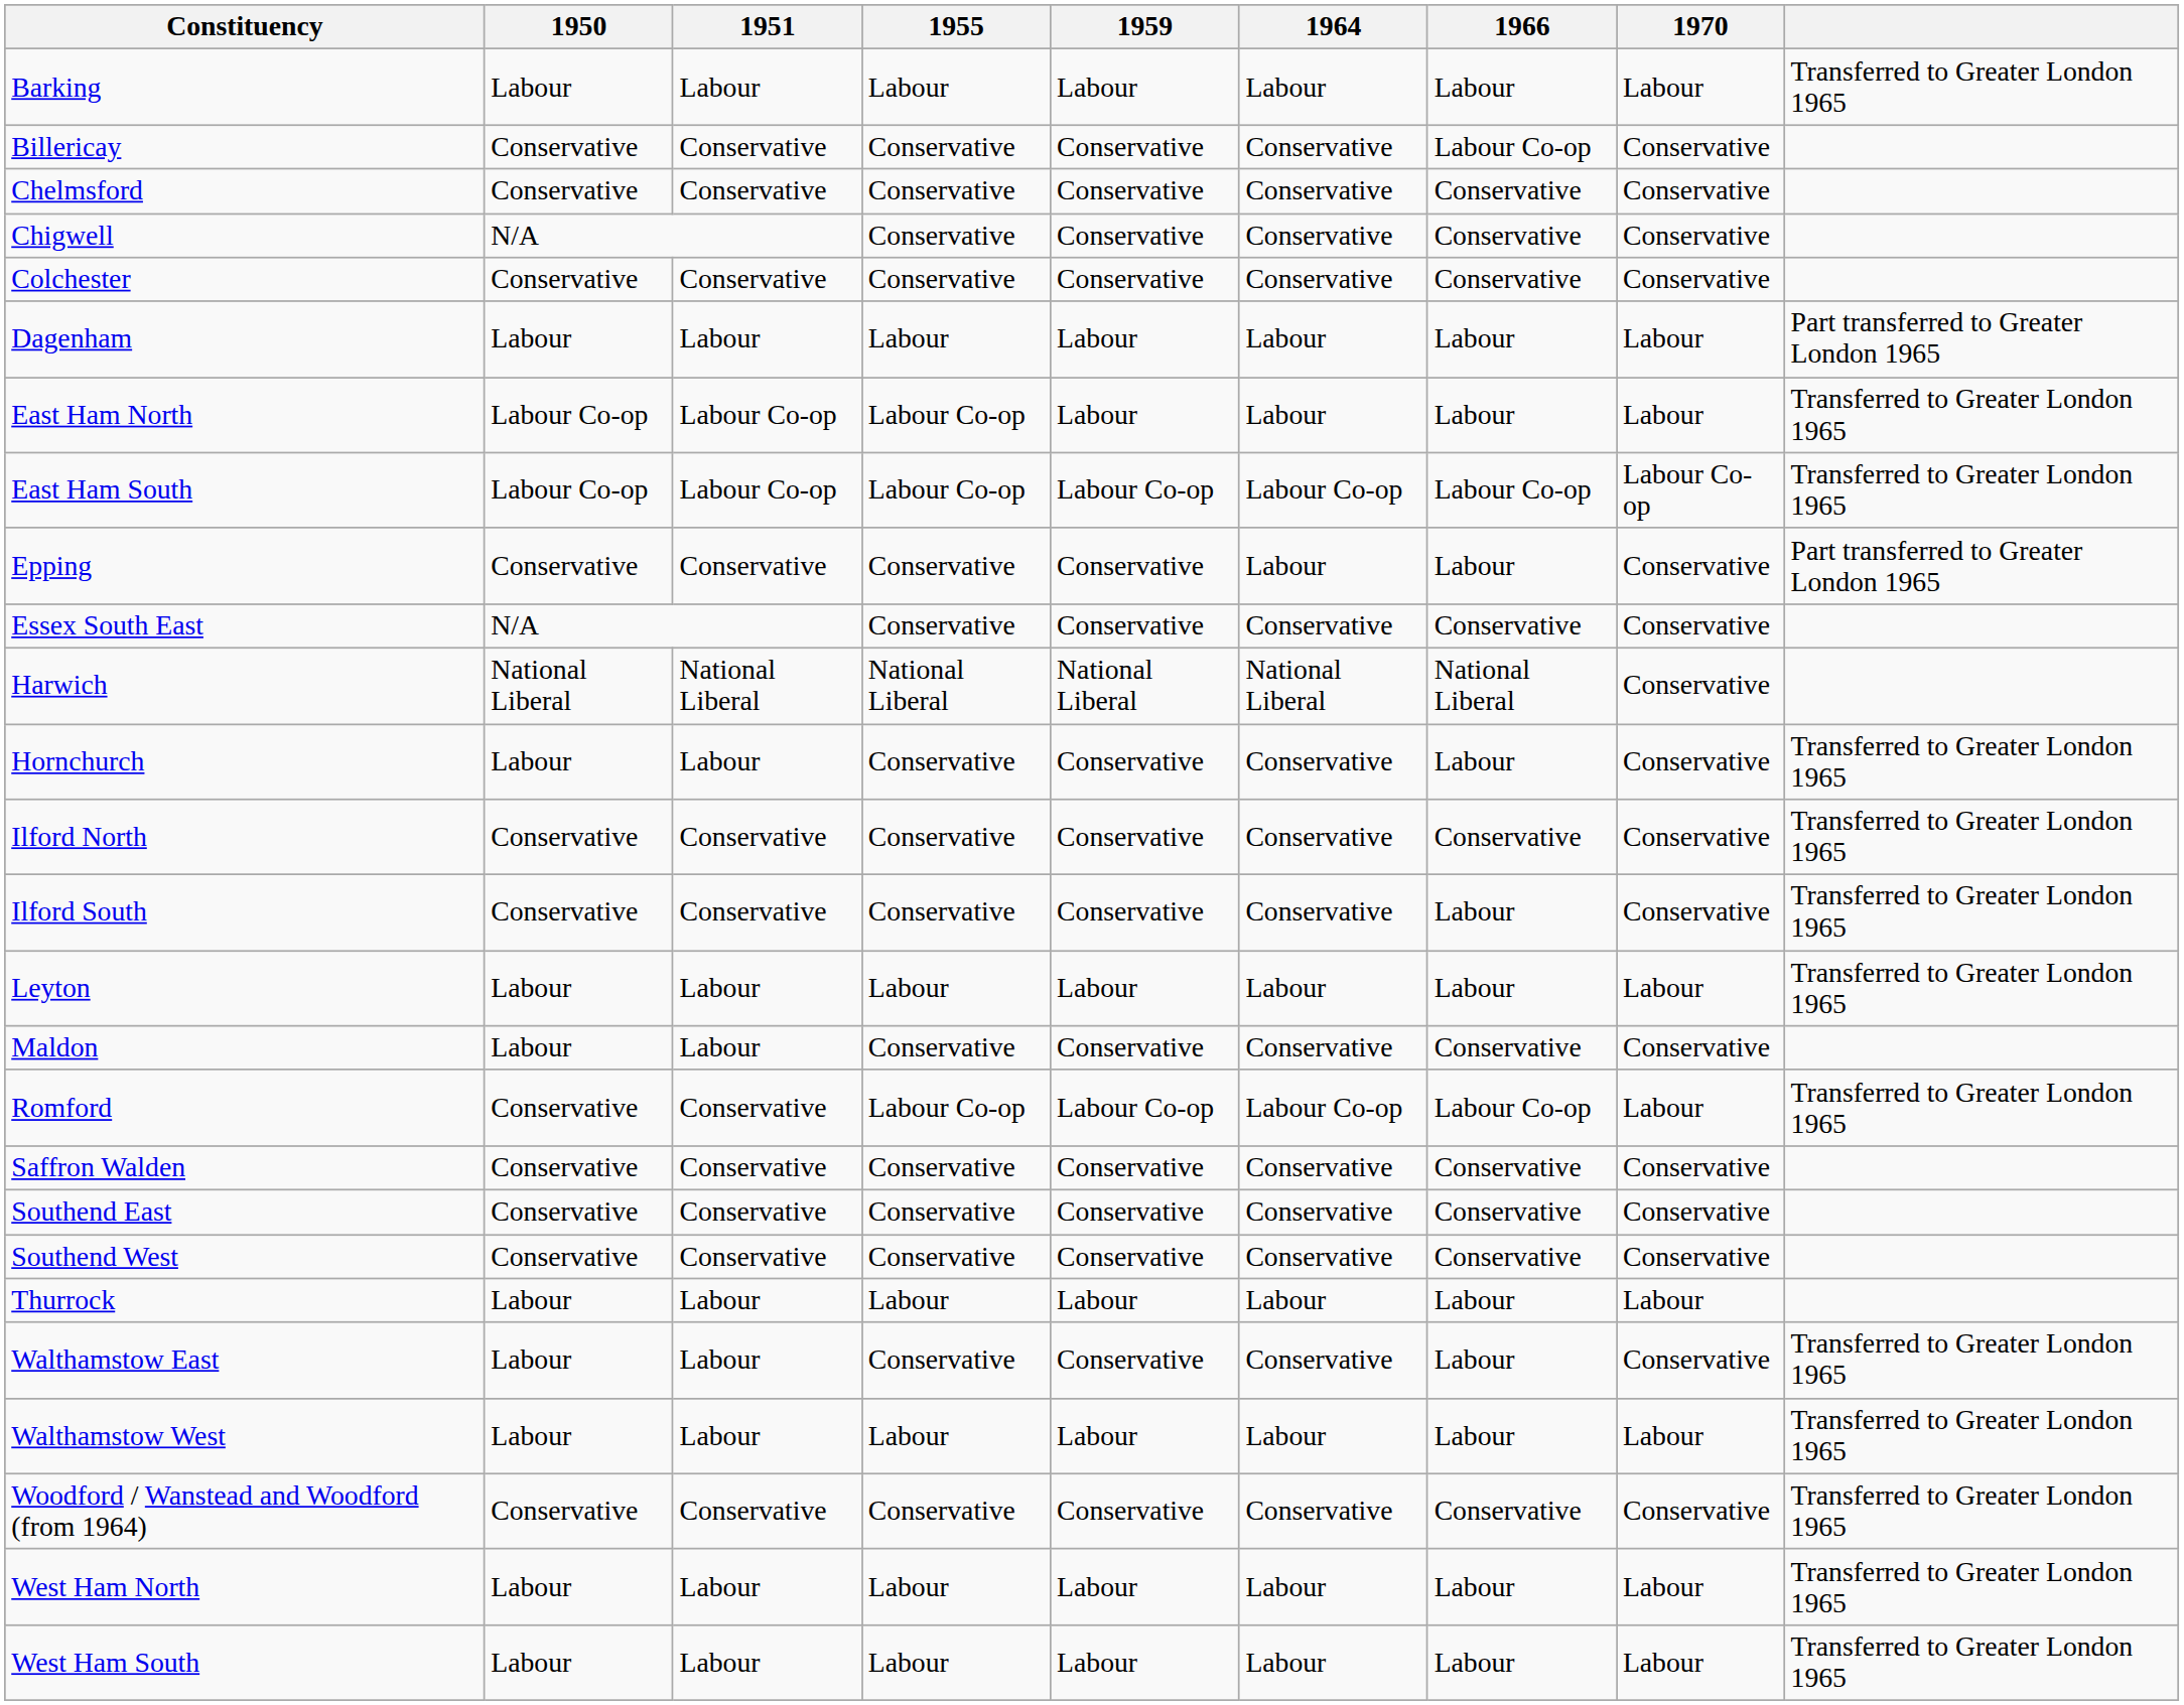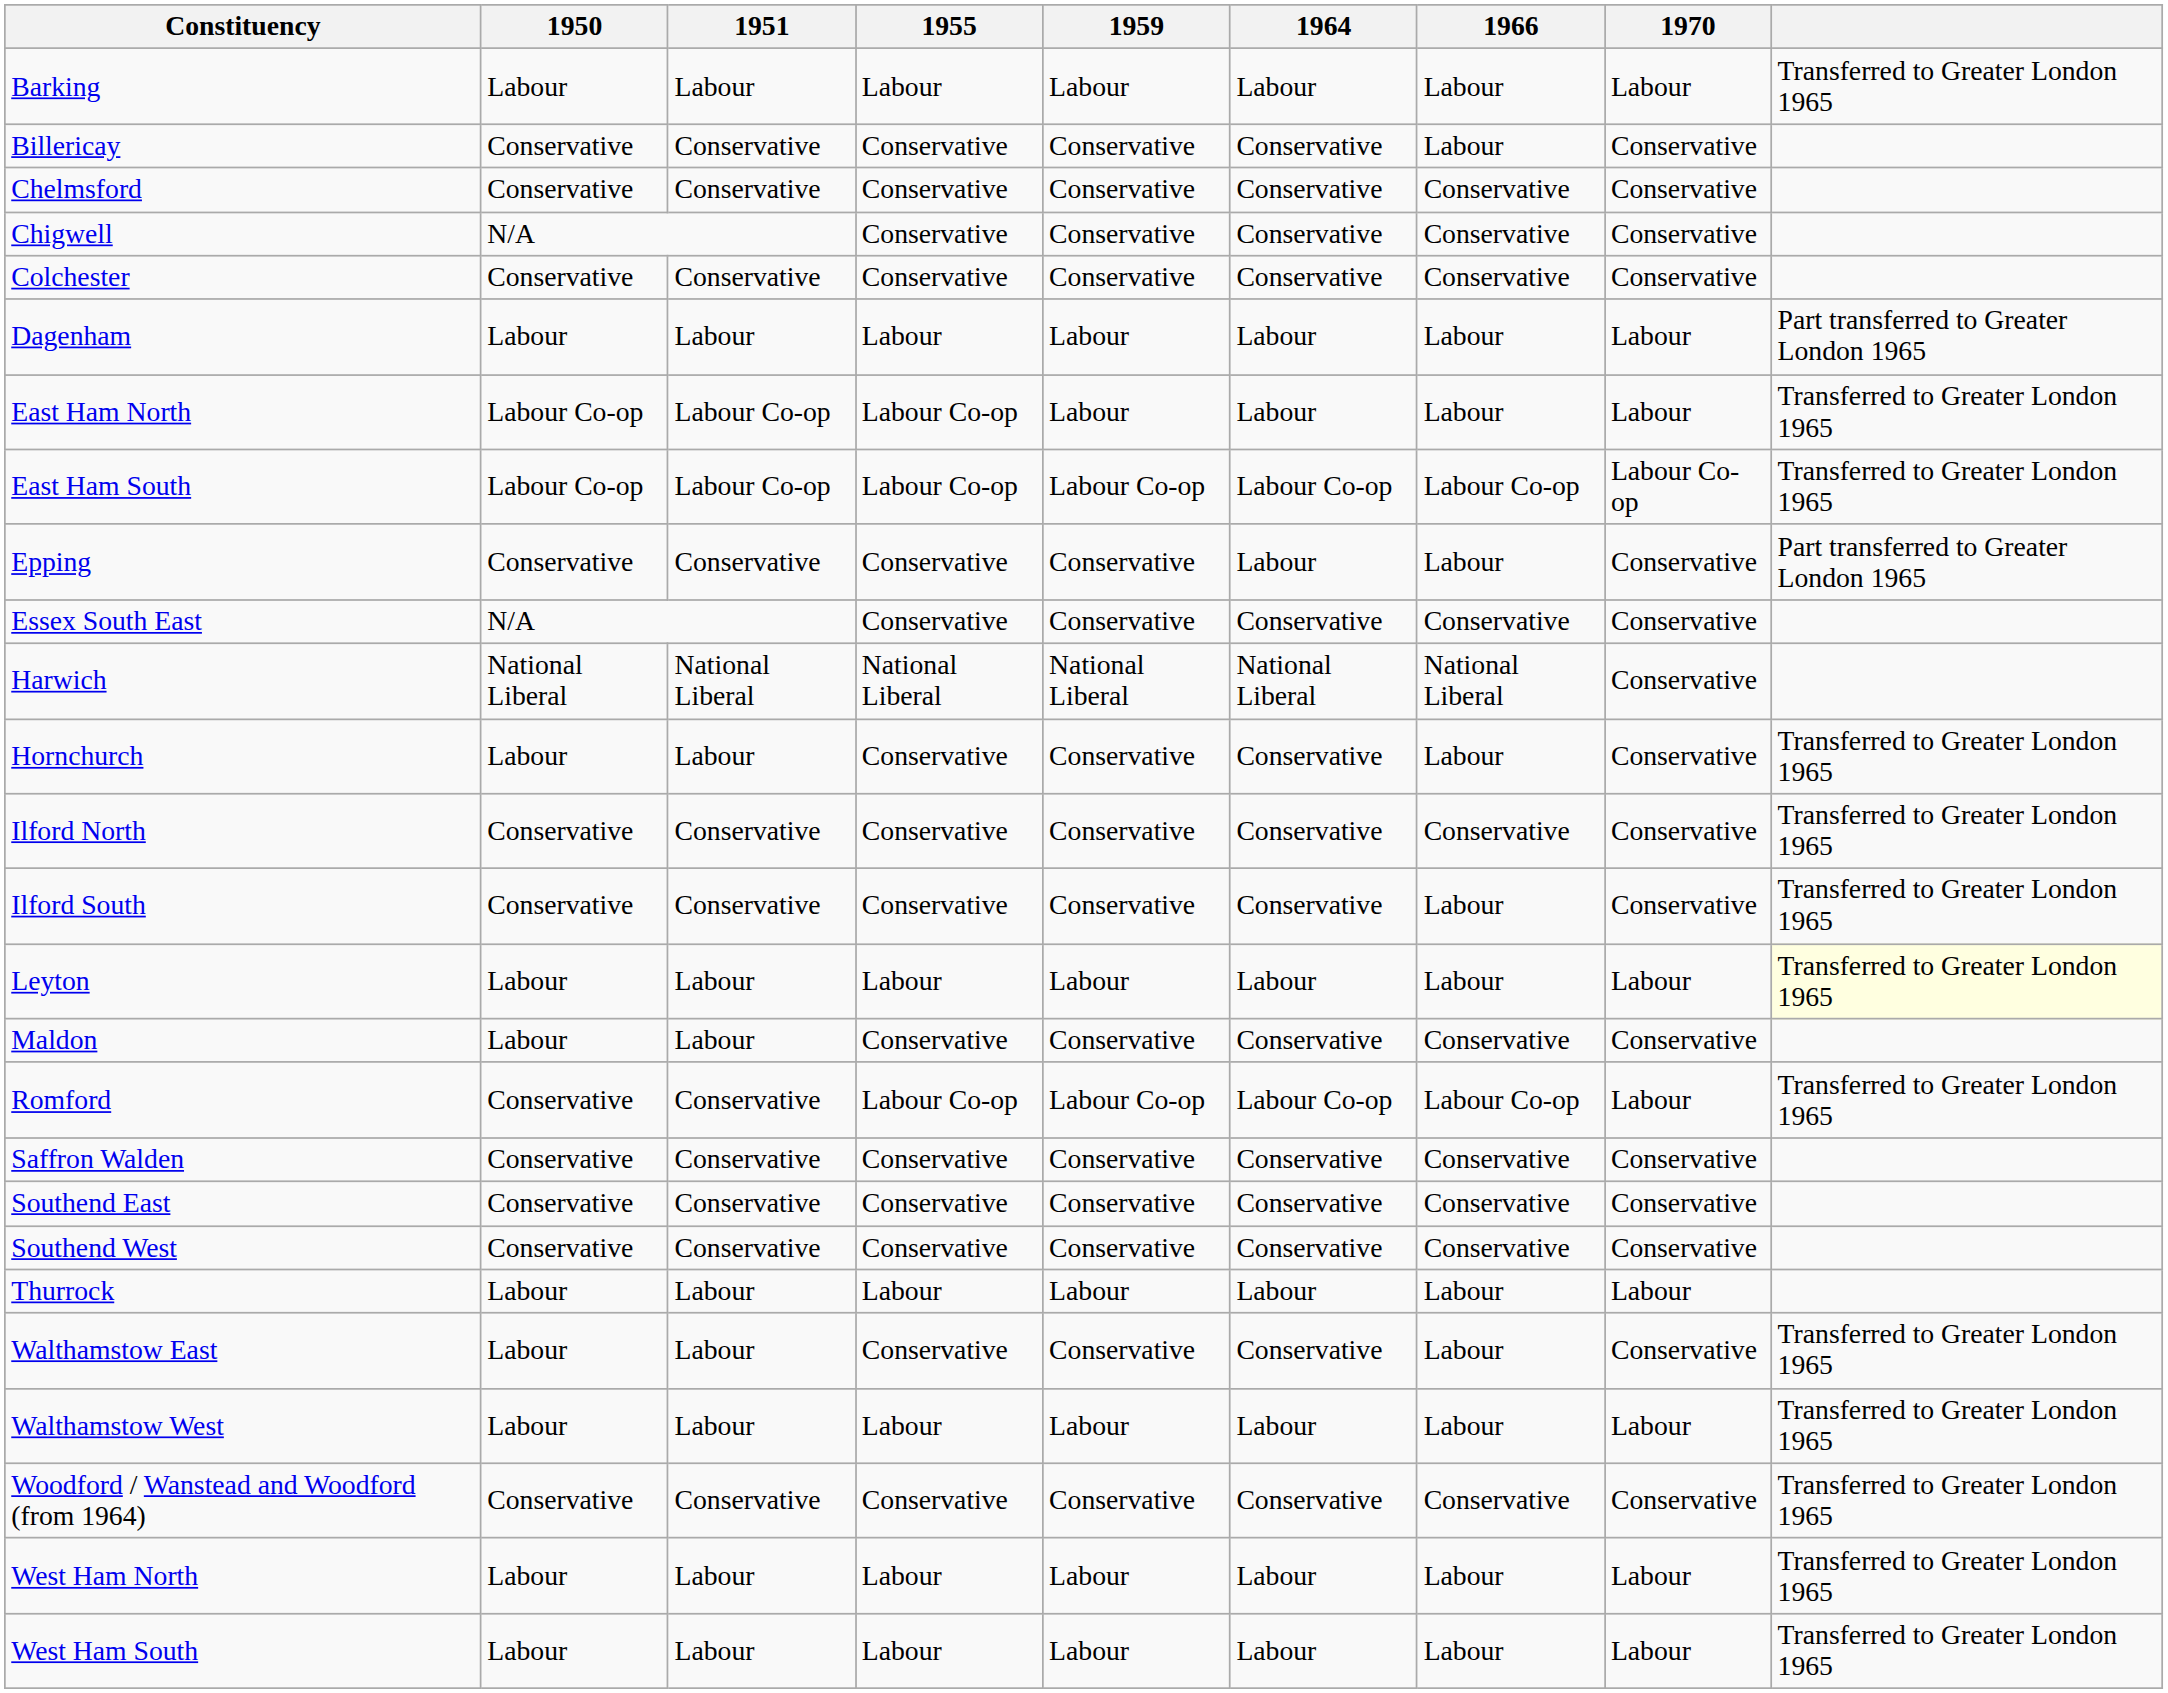 <table class="wikitable">
 <tr>
 <th>Constituency</th>
 <th>1950</th>
 <th>1951</th>
 <th>1955</th>
 <th>1959</th>
 <th>1964</th>
 <th>1966</th>
 <th>1970</th>
 <th></th>
 </tr>
 <tr>
 <td><a href='#'>Barking</a></td>
 <td bgcolor=>Labour</td>
 <td bgcolor=>Labour</td>
 <td bgcolor=>Labour</td>
 <td bgcolor=>Labour</td>
 <td bgcolor=>Labour</td>
 <td bgcolor=>Labour</td>
 <td bgcolor=>Labour</td>
 <td>Transferred to Greater London 1965</td>
 </tr>
 <tr>
 <td><a href='#'>Billericay</a></td>
 <td bgcolor=>Conservative</td>
 <td bgcolor=>Conservative</td>
 <td bgcolor=>Conservative</td>
 <td bgcolor=>Conservative</td>
 <td bgcolor=>Conservative</td>
-<td bgcolor=>Labour Co-op</td>
+<td bgcolor=>Labour</td>
 <td bgcolor=>Conservative</td>
 <td></td>
 </tr>
 <tr>
 <td><a href='#'>Chelmsford</a></td>
 <td bgcolor=>Conservative</td>
 <td bgcolor=>Conservative</td>
 <td bgcolor=>Conservative</td>
 <td bgcolor=>Conservative</td>
 <td bgcolor=>Conservative</td>
 <td bgcolor=>Conservative</td>
 <td bgcolor=>Conservative</td>
 <td></td>
 </tr>
 <tr>
 <td><a href='#'>Chigwell</a></td>
 <td colspan="2">N/A</td>
 <td bgcolor=>Conservative</td>
 <td bgcolor=>Conservative</td>
 <td bgcolor=>Conservative</td>
 <td bgcolor=>Conservative</td>
 <td bgcolor=>Conservative</td>
 <td></td>
 </tr>
 <tr>
 <td><a href='#'>Colchester</a></td>
 <td bgcolor=>Conservative</td>
 <td bgcolor=>Conservative</td>
 <td bgcolor=>Conservative</td>
 <td bgcolor=>Conservative</td>
 <td bgcolor=>Conservative</td>
 <td bgcolor=>Conservative</td>
 <td bgcolor=>Conservative</td>
 <td></td>
 </tr>
 <tr>
 <td><a href='#'>Dagenham</a></td>
 <td bgcolor=>Labour</td>
 <td bgcolor=>Labour</td>
 <td bgcolor=>Labour</td>
 <td bgcolor=>Labour</td>
 <td bgcolor=>Labour</td>
 <td bgcolor=>Labour</td>
 <td bgcolor=>Labour</td>
 <td>Part transferred to Greater London 1965</td>
 </tr>
 <tr>
 <td><a href='#'>East Ham North</a></td>
 <td bgcolor=>Labour Co-op</td>
 <td bgcolor=>Labour Co-op</td>
 <td bgcolor=>Labour Co-op</td>
 <td bgcolor=>Labour</td>
 <td bgcolor=>Labour</td>
 <td bgcolor=>Labour</td>
 <td bgcolor=>Labour</td>
 <td>Transferred to Greater London 1965</td>
 </tr>
 <tr>
 <td><a href='#'>East Ham South</a></td>
 <td bgcolor=>Labour Co-op</td>
 <td bgcolor=>Labour Co-op</td>
 <td bgcolor=>Labour Co-op</td>
 <td bgcolor=>Labour Co-op</td>
 <td bgcolor=>Labour Co-op</td>
 <td bgcolor=>Labour Co-op</td>
 <td bgcolor=>Labour Co-op</td>
 <td>Transferred to Greater London 1965</td>
 </tr>
 <tr>
 <td><a href='#'>Epping</a></td>
 <td bgcolor=>Conservative</td>
 <td bgcolor=>Conservative</td>
 <td bgcolor=>Conservative</td>
 <td bgcolor=>Conservative</td>
 <td bgcolor=>Labour</td>
 <td bgcolor=>Labour</td>
 <td bgcolor=>Conservative</td>
 <td>Part transferred to Greater London 1965</td>
 </tr>
 <tr>
 <td><a href='#'>Essex South East</a></td>
 <td colspan="2">N/A</td>
 <td bgcolor=>Conservative</td>
 <td bgcolor=>Conservative</td>
 <td bgcolor=>Conservative</td>
 <td bgcolor=>Conservative</td>
 <td bgcolor=>Conservative</td>
 <td></td>
 </tr>
 <tr>
 <td><a href='#'>Harwich</a></td>
 <td bgcolor=>National Liberal</td>
 <td bgcolor=>National Liberal</td>
 <td bgcolor=>National Liberal</td>
 <td bgcolor=>National Liberal</td>
 <td bgcolor=>National Liberal</td>
 <td bgcolor=>National Liberal</td>
 <td bgcolor=>Conservative</td>
 <td></td>
 </tr>
 <tr>
 <td><a href='#'>Hornchurch</a></td>
 <td bgcolor=>Labour</td>
 <td bgcolor=>Labour</td>
 <td bgcolor=>Conservative</td>
 <td bgcolor=>Conservative</td>
 <td bgcolor=>Conservative</td>
 <td bgcolor=>Labour</td>
 <td bgcolor=>Conservative</td>
 <td>Transferred to Greater London 1965</td>
 </tr>
 <tr>
 <td><a href='#'>Ilford North</a></td>
 <td bgcolor=>Conservative</td>
 <td bgcolor=>Conservative</td>
 <td bgcolor=>Conservative</td>
 <td bgcolor=>Conservative</td>
 <td bgcolor=>Conservative</td>
 <td bgcolor=>Conservative</td>
 <td bgcolor=>Conservative</td>
 <td>Transferred to Greater London 1965</td>
 </tr>
 <tr>
 <td><a href='#'>Ilford South</a></td>
 <td bgcolor=>Conservative</td>
 <td bgcolor=>Conservative</td>
 <td bgcolor=>Conservative</td>
 <td bgcolor=>Conservative</td>
 <td bgcolor=>Conservative</td>
 <td bgcolor=>Labour</td>
 <td bgcolor=>Conservative</td>
 <td>Transferred to Greater London 1965</td>
 </tr>
 <tr>
 <td><a href='#'>Leyton</a></td>
 <td bgcolor=>Labour</td>
 <td bgcolor=>Labour</td>
 <td bgcolor=>Labour</td>
 <td bgcolor=>Labour</td>
 <td bgcolor=>Labour</td>
 <td bgcolor=>Labour</td>
 <td bgcolor=>Labour</td>
-<td>Transferred to Greater London 1965</td>
+<td style="background: lightyellow;">Transferred to Greater London 1965</td>
 </tr>
 <tr>
 <td><a href='#'>Maldon</a></td>
 <td bgcolor=>Labour</td>
 <td bgcolor=>Labour</td>
 <td bgcolor=>Conservative</td>
 <td bgcolor=>Conservative</td>
 <td bgcolor=>Conservative</td>
 <td bgcolor=>Conservative</td>
 <td bgcolor=>Conservative</td>
 <td></td>
 </tr>
 <tr>
 <td><a href='#'>Romford</a></td>
 <td bgcolor=>Conservative</td>
 <td bgcolor=>Conservative</td>
 <td bgcolor=>Labour Co-op</td>
 <td bgcolor=>Labour Co-op</td>
 <td bgcolor=>Labour Co-op</td>
 <td bgcolor=>Labour Co-op</td>
 <td bgcolor=>Labour</td>
 <td>Transferred to Greater London 1965</td>
 </tr>
 <tr>
 <td><a href='#'>Saffron Walden</a></td>
 <td bgcolor=>Conservative</td>
 <td bgcolor=>Conservative</td>
 <td bgcolor=>Conservative</td>
 <td bgcolor=>Conservative</td>
 <td bgcolor=>Conservative</td>
 <td bgcolor=>Conservative</td>
 <td bgcolor=>Conservative</td>
 <td></td>
 </tr>
 <tr>
 <td><a href='#'>Southend East</a></td>
 <td bgcolor=>Conservative</td>
 <td bgcolor=>Conservative</td>
 <td bgcolor=>Conservative</td>
 <td bgcolor=>Conservative</td>
 <td bgcolor=>Conservative</td>
 <td bgcolor=>Conservative</td>
 <td bgcolor=>Conservative</td>
 <td></td>
 </tr>
 <tr>
 <td><a href='#'>Southend West</a></td>
 <td bgcolor=>Conservative</td>
 <td bgcolor=>Conservative</td>
 <td bgcolor=>Conservative</td>
 <td bgcolor=>Conservative</td>
 <td bgcolor=>Conservative</td>
 <td bgcolor=>Conservative</td>
 <td bgcolor=>Conservative</td>
 <td></td>
 </tr>
 <tr>
 <td><a href='#'>Thurrock</a></td>
 <td bgcolor=>Labour</td>
 <td bgcolor=>Labour</td>
 <td bgcolor=>Labour</td>
 <td bgcolor=>Labour</td>
 <td bgcolor=>Labour</td>
 <td bgcolor=>Labour</td>
 <td bgcolor=>Labour</td>
 <td></td>
 </tr>
 <tr>
 <td><a href='#'>Walthamstow East</a></td>
 <td bgcolor=>Labour</td>
 <td bgcolor=>Labour</td>
 <td bgcolor=>Conservative</td>
 <td bgcolor=>Conservative</td>
 <td bgcolor=>Conservative</td>
 <td bgcolor=>Labour</td>
 <td bgcolor=>Conservative</td>
 <td>Transferred to Greater London 1965</td>
 </tr>
 <tr>
 <td><a href='#'>Walthamstow West</a></td>
 <td bgcolor=>Labour</td>
 <td bgcolor=>Labour</td>
 <td bgcolor=>Labour</td>
 <td bgcolor=>Labour</td>
 <td bgcolor=>Labour</td>
 <td bgcolor=>Labour</td>
 <td bgcolor=>Labour</td>
 <td>Transferred to Greater London 1965</td>
 </tr>
 <tr>
 <td><a href='#'>Woodford</a> / <a href='#'>Wanstead and Woodford</a> (from 1964)</td>
 <td bgcolor=>Conservative</td>
 <td bgcolor=>Conservative</td>
 <td bgcolor=>Conservative</td>
 <td bgcolor=>Conservative</td>
 <td bgcolor=>Conservative</td>
 <td bgcolor=>Conservative</td>
 <td bgcolor=>Conservative</td>
 <td>Transferred to Greater London 1965</td>
 </tr>
 <tr>
 <td><a href='#'>West Ham North</a></td>
 <td bgcolor=>Labour</td>
 <td bgcolor=>Labour</td>
 <td bgcolor=>Labour</td>
 <td bgcolor=>Labour</td>
 <td bgcolor=>Labour</td>
 <td bgcolor=>Labour</td>
 <td bgcolor=>Labour</td>
 <td>Transferred to Greater London 1965</td>
 </tr>
 <tr>
 <td><a href='#'>West Ham South</a></td>
 <td bgcolor=>Labour</td>
 <td bgcolor=>Labour</td>
 <td bgcolor=>Labour</td>
 <td bgcolor=>Labour</td>
 <td bgcolor=>Labour</td>
 <td bgcolor=>Labour</td>
 <td bgcolor=>Labour</td>
 <td>Transferred to Greater London 1965</td>
 </tr>
 </table>
